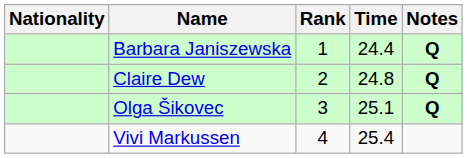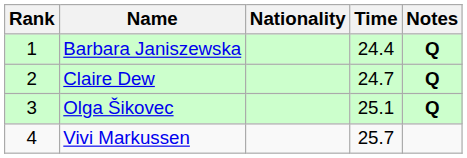 <table class="wikitable sortable" style="text-align:center">
 <tr>
+<th>Rank</th>
+<th>Name</th>
 <th>Nationality</th>
-<th>Name</th>
-<th>Rank</th>
 <th>Time</th>
 <th>Notes</th>
 </tr>
 <tr bgcolor=ccffcc>
+<td>1</td>
+<td align=left><a href='#'>Barbara Janiszewska</a></td>
 <td align=left></td>
-<td align=left><a href='#'>Barbara Janiszewska</a></td>
-<td>1</td>
 <td>24.4</td>
 <td><strong>Q</strong></td>
 </tr>
 <tr bgcolor=ccffcc>
+<td>2</td>
+<td align=left><a href='#'>Claire Dew</a></td>
 <td align=left></td>
-<td align=left><a href='#'>Claire Dew</a></td>
-<td>2</td>
-<td>24.8</td>
+<td>24.7</td>
 <td><strong>Q</strong></td>
 </tr>
 <tr bgcolor=ccffcc>
+<td>3</td>
+<td align=left><a href='#'>Olga Šikovec</a></td>
 <td align=left></td>
-<td align=left><a href='#'>Olga Šikovec</a></td>
-<td>3</td>
 <td>25.1</td>
 <td><strong>Q</strong></td>
 </tr>
 <tr>
+<td>4</td>
+<td align=left><a href='#'>Vivi Markussen</a></td>
 <td align=left></td>
-<td align=left><a href='#'>Vivi Markussen</a></td>
-<td>4</td>
-<td>25.4</td>
+<td>25.7</td>
 <td></td>
 </tr>
 </table>
